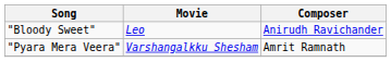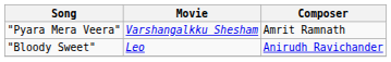 <table class="wikitable">
 <tr>
 <th>Song</th>
 <th>Movie</th>
 <th>Composer</th>
 </tr>
 <tr>
+<td>"Pyara Mera Veera"</td>
+<td><em><a href='#'>Varshangalkku Shesham</a></em></td>
+<td>Amrit Ramnath</td>
+</tr>
+<tr>
 <td>"Bloody Sweet"</td>
 <td><em><a href='#'>Leo</a></em></td>
 <td><a href='#'>Anirudh Ravichander</a></td>
 </tr>
 <tr>
-<td>"Pyara Mera Veera"</td>
-<td><em><a href='#'>Varshangalkku Shesham</a></em></td>
-<td>Amrit Ramnath</td>
-</tr>
-<tr>
 </tr>
 </table>
